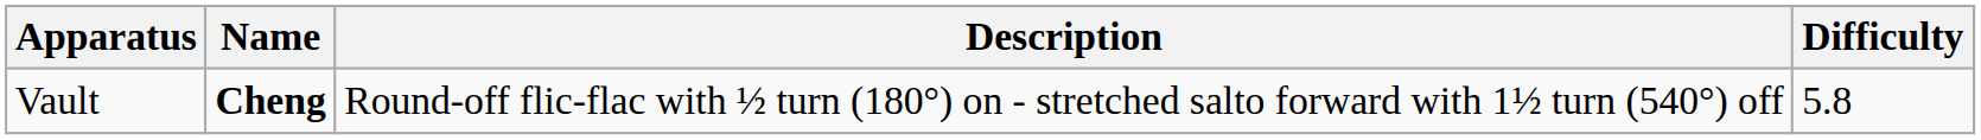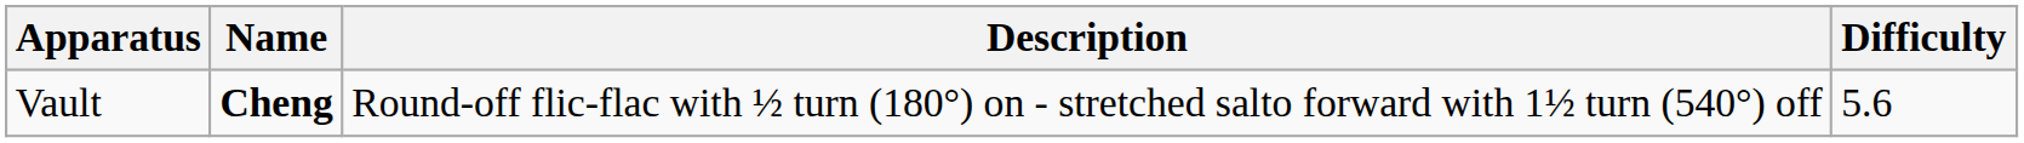 <table class="wikitable">
 <tr>
 <th>Apparatus</th>
 <th>Name</th>
 <th>Description</th>
 <th>Difficulty</th>
 </tr>
 <tr>
 <td>Vault</td>
 <td><strong>Cheng</strong></td>
 <td>Round-off flic-flac with ½ turn (180°) on - stretched salto forward with 1½ turn (540°) off</td>
-<td>5.8</td>
+<td>5.6</td>
 </tr>
 </table>
